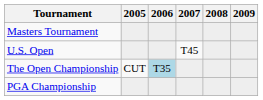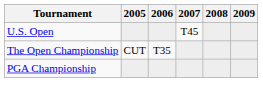 <table class="wikitable" style="font-size:95%;text-align:center;">
 <tr>
 <th>Tournament</th>
 <th>2005</th>
 <th>2006</th>
 <th>2007</th>
 <th>2008</th>
 <th>2009</th>
-</tr>
-<tr>
-<td align=left><a href='#'>Masters Tournament</a></td>
-<td style="background:#eeeeee;"></td>
-<td style="background:#eeeeee;"></td>
-<td style="background:#eeeeee;"></td>
-<td style="background:#eeeeee;"></td>
-<td style="background:#eeeeee;"></td>
 </tr>
 <tr>
 <td align=left><a href='#'>U.S. Open</a></td>
 <td style="background:#eeeeee;"></td>
 <td style="background:#eeeeee;"></td>
 <td>T45</td>
 <td style="background:#eeeeee;"></td>
 <td style="background:#eeeeee;"></td>
 </tr>
 <tr>
 <td align=left><a href='#'>The Open Championship</a></td>
 <td>CUT</td>
-<td style="background: lightblue;">T35</td>
+<td>T35</td>
 <td style="background:#eeeeee;"></td>
 <td style="background:#eeeeee;"></td>
 <td style="background:#eeeeee;"></td>
 </tr>
 <tr>
 <td align=left><a href='#'>PGA Championship</a></td>
 <td style="background:#eeeeee;"></td>
 <td style="background:#eeeeee;"></td>
 <td style="background:#eeeeee;"></td>
 <td style="background:#eeeeee;"></td>
 <td style="background:#eeeeee;"></td>
 </tr>
 </table>
